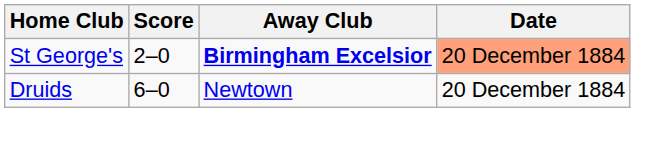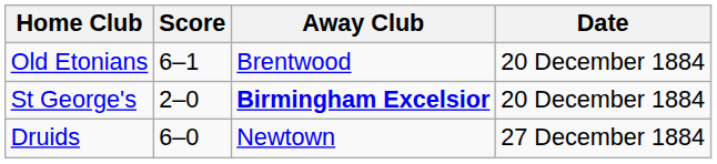 <table class="wikitable">
 <tr>
 <th>Home Club</th>
 <th>Score</th>
 <th>Away Club</th>
 <th>Date</th>
 </tr>
 <tr>
+<td><a href='#'>Old Etonians</a></td>
+<td>6–1</td>
+<td><a href='#'>Brentwood</a></td>
+<td>20 December 1884</td>
+</tr>
+<tr>
 <td><a href='#'>St George's</a></td>
 <td>2–0</td>
 <td><strong><a href='#'>Birmingham Excelsior</a></strong></td>
-<td style="background: lightsalmon;">20 December 1884</td>
+<td>20 December 1884</td>
 </tr>
 <tr>
 <td><a href='#'>Druids</a> </td>
 <td>6–0</td>
 <td><a href='#'>Newtown</a> </td>
-<td>20 December 1884</td>
+<td>27 December 1884</td>
 </tr>
 </table>
